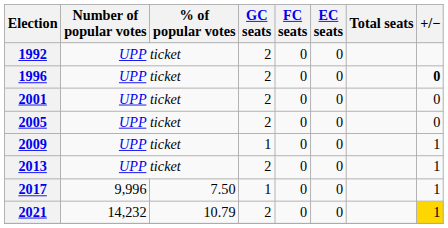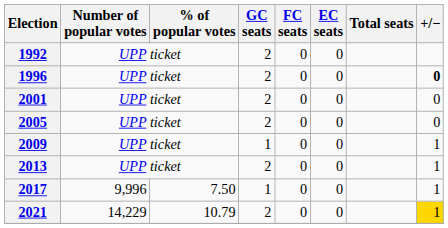 <table class="wikitable" style="text-align: right;">
 <tr align="center">
 <th><strong>Election</strong></th>
 <th>Number of<br>popular votes</th>
 <th>% of<br>popular votes</th>
 <th><a href='#'>GC</a><br>seats</th>
 <th><a href='#'>FC</a><br>seats</th>
 <th><a href='#'>EC</a><br>seats</th>
 <th>Total seats</th>
 <th>+/−</th>
 </tr>
 <tr>
 <th><a href='#'>1992</a></th>
 <td colspan="2" align="center"><em><a href='#'>UPP</a> ticket</em></td>
 <td>2</td>
 <td>0</td>
 <td>0</td>
 <td></td>
 <td></td>
 </tr>
 <tr>
 <th><a href='#'>1996</a></th>
 <td colspan="2" align="center"><em><a href='#'>UPP</a> ticket</em></td>
 <td>2</td>
 <td>0</td>
 <td>0</td>
 <td></td>
 <td><strong>0</strong></td>
 </tr>
 <tr>
 <th><a href='#'>2001</a></th>
 <td colspan="2" align="center"><em><a href='#'>UPP</a> ticket</em></td>
 <td>2</td>
 <td>0</td>
 <td>0</td>
 <td></td>
 <td>0</td>
 </tr>
 <tr>
 <th><a href='#'>2005</a></th>
 <td colspan="2" align="center"><em><a href='#'>UPP</a> ticket</em></td>
 <td>2</td>
 <td>0</td>
 <td>0</td>
 <td></td>
 <td>0</td>
 </tr>
 <tr>
 <th><a href='#'>2009</a></th>
 <td colspan="2" align="center"><em><a href='#'>UPP</a> ticket</em></td>
 <td>1</td>
 <td>0</td>
 <td>0</td>
 <td></td>
 <td>1</td>
 </tr>
 <tr>
 <th><a href='#'>2013</a></th>
 <td colspan="2" align="center"><em><a href='#'>UPP</a> ticket</em></td>
 <td>2</td>
 <td>0</td>
 <td>0</td>
 <td></td>
 <td>1</td>
 </tr>
 <tr>
 <th><a href='#'>2017</a></th>
 <td>9,996</td>
 <td>7.50</td>
 <td>1</td>
 <td>0</td>
 <td>0</td>
 <td></td>
 <td>1</td>
 </tr>
 <tr>
 <th><a href='#'>2021</a></th>
-<td>14,232</td>
+<td>14,229</td>
 <td>10.79</td>
 <td>2</td>
 <td>0</td>
 <td>0</td>
 <td></td>
 <td style="background: gold;">1</td>
 </tr>
 <tr>
 </tr>
 </table>
